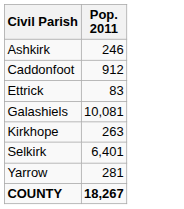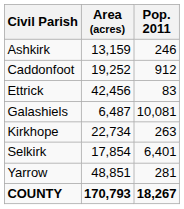 <table class="wikitable">
 <tr>
 <th>Civil Parish</th>
+<th>Area<br> <small>(acres)</small></th>
 <th>Pop.<br> 2011</th>
 </tr>
 <tr>
 <td align="left">Ashkirk</td>
+<td align="right">13,159</td>
 <td align="right">246</td>
 </tr>
 <tr>
 <td align="left">Caddonfoot</td>
+<td align="right">19,252</td>
 <td align="right">912</td>
 </tr>
 <tr>
 <td align="left">Ettrick</td>
+<td align="right">42,456</td>
 <td align="right">83</td>
 </tr>
 <tr>
 <td align="left">Galashiels</td>
+<td align="right">6,487</td>
 <td align="right">10,081</td>
 </tr>
 <tr>
 <td align="left">Kirkhope</td>
+<td align="right">22,734</td>
 <td align="right">263</td>
 </tr>
 <tr>
 <td align="left">Selkirk</td>
+<td align="right">17,854</td>
 <td align="right">6,401</td>
 </tr>
 <tr>
 <td align="left">Yarrow</td>
+<td align="right">48,851</td>
 <td align="right">281</td>
 </tr>
 <tr>
 <td><strong>COUNTY</strong></td>
+<td align="right"><strong>170,793</strong></td>
 <td align="right"><strong>18,267</strong></td>
 </tr>
 </table>
